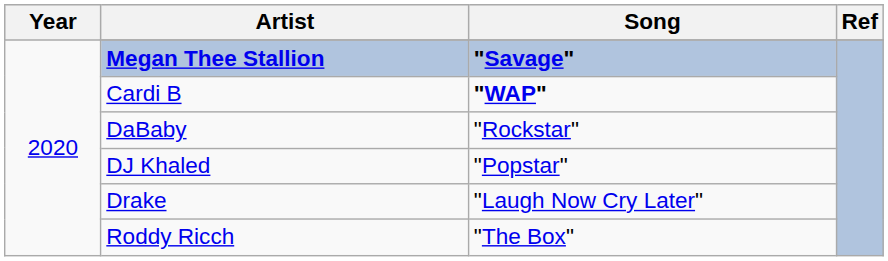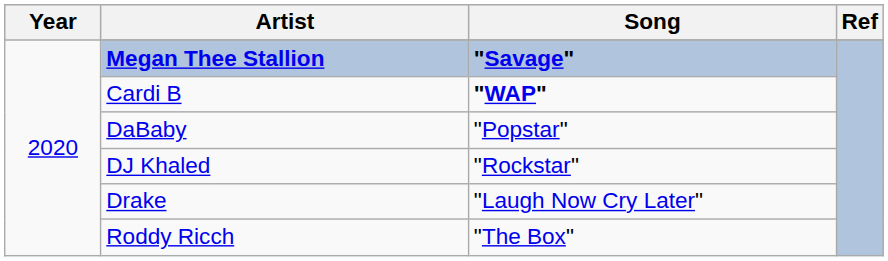 <table class="wikitable" style="width:100%;">
 <tr style="background:#bebebe;">
 <th style="width:11%;">Year</th>
 <th style="width:42%;">Artist</th>
 <th style="width:42%;">Song</th>
 <th style="width:5%;">Ref</th>
 </tr>
 <tr>
 <td rowspan="7" align="center"><a href='#'>2020</a></td>
 </tr>
 <tr style="background:#B0C4DE">
 <td><strong><a href='#'>Megan Thee Stallion</a></strong></td>
 <td><strong>"<a href='#'>Savage</a>"</strong></td>
 <td rowspan="6" align="center"></td>
 </tr>
 <tr>
 <td><a href='#'>Cardi B</a> </td>
 <td><strong>"<a href='#'>WAP</a>"</strong></td>
 </tr>
 <tr>
 <td><a href='#'>DaBaby</a> </td>
-<td>"<a href='#'>Rockstar</a>"</td>
+<td>"<a href='#'>Popstar</a>"</td>
 </tr>
 <tr>
 <td><a href='#'>DJ Khaled</a> </td>
-<td>"<a href='#'>Popstar</a>"</td>
+<td>"<a href='#'>Rockstar</a>"</td>
 </tr>
 <tr>
 <td><a href='#'>Drake</a> </td>
 <td>"<a href='#'>Laugh Now Cry Later</a>"</td>
 </tr>
 <tr>
 <td><a href='#'>Roddy Ricch</a></td>
 <td>"<a href='#'>The Box</a>"</td>
 </tr>
 </table>
